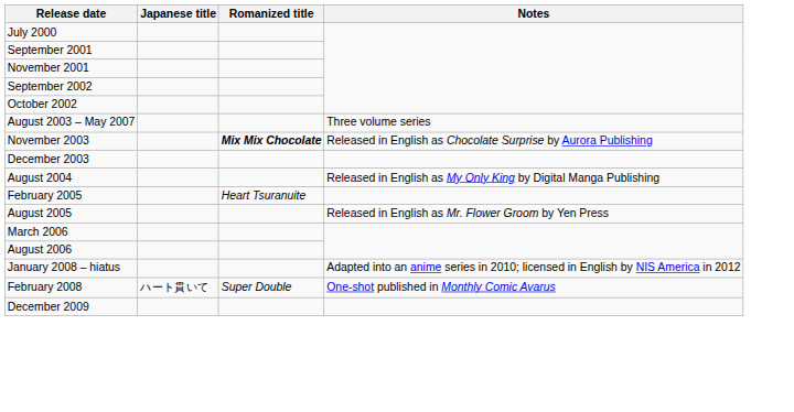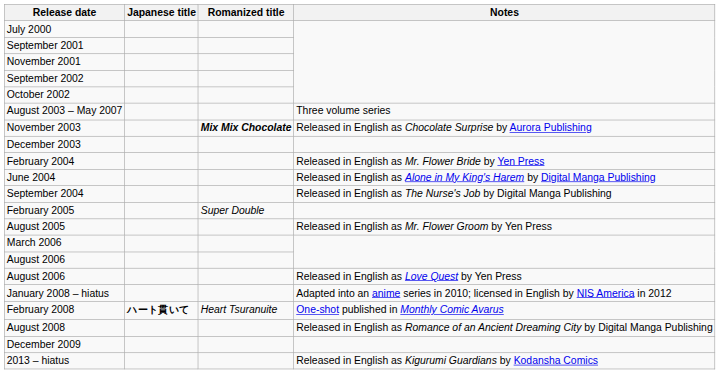 <table class="wikitable sortable">
 <tr>
 <th>Release date</th>
 <th>Japanese title</th>
 <th>Romanized title</th>
 <th>Notes</th>
 </tr>
 <tr>
 <td>July 2000</td>
 <td></td>
 <td></td>
 </tr>
 <tr>
 <td>September 2001</td>
 <td></td>
 <td></td>
 </tr>
 <tr>
 <td>November 2001</td>
 <td></td>
 <td></td>
 </tr>
 <tr>
 <td>September 2002</td>
 <td></td>
 <td></td>
 </tr>
 <tr>
 <td>October 2002</td>
 <td></td>
 <td></td>
 </tr>
 <tr>
 <td>August 2003 – May 2007</td>
 <td></td>
 <td></td>
 <td>Three volume series</td>
 </tr>
 <tr>
 <td>November 2003</td>
 <td></td>
 <td><strong><em>Mix Mix Chocolate</em></strong></td>
 <td>Released in English as <em>Chocolate Surprise</em> by <a href='#'>Aurora Publishing</a></td>
 </tr>
 <tr>
 <td>December 2003</td>
 <td></td>
 <td></td>
 </tr>
 <tr>
-<td>August 2004</td>
+<td>February 2004</td>
+<td></td>
+<td></td>
+<td>Released in English as <em>Mr. Flower Bride</em> by <a href='#'>Yen Press</a></td>
+</tr>
+<tr>
+<td>June 2004</td>
 <td></td>
 <td><a href='#'></a></td>
-<td>Released in English as <em><a href='#'>My Only King</a></em> by Digital Manga Publishing</td>
+<td>Released in English as <em><a href='#'>Alone in My King's Harem</a></em> by <a href='#'>Digital Manga Publishing</a></td>
+</tr>
+<tr>
+<td>September 2004</td>
+<td></td>
+<td></td>
+<td>Released in English as <em>The Nurse's Job</em> by Digital Manga Publishing</td>
 </tr>
 <tr>
 <td>February 2005</td>
 <td></td>
-<td><em>Heart Tsuranuite</em></td>
+<td><em>Super Double</em></td>
 </tr>
 <tr>
 <td>August 2005</td>
 <td></td>
 <td></td>
 <td>Released in English as <em>Mr. Flower Groom</em> by Yen Press</td>
 </tr>
 <tr>
 <td>March 2006</td>
 <td></td>
 <td></td>
 </tr>
 <tr>
 <td>August 2006</td>
 <td></td>
 <td></td>
 </tr>
 <tr>
+<td>August 2006</td>
+<td></td>
+<td><a href='#'></a></td>
+<td>Released in English as <em><a href='#'>Love Quest</a></em> by Yen Press</td>
+</tr>
+<tr>
 <td>January 2008 – hiatus</td>
 <td></td>
 <td></td>
 <td>Adapted into an <a href='#'>anime</a> series in 2010; licensed in English by <a href='#'>NIS America</a> in 2012</td>
 </tr>
 <tr>
 <td>February 2008</td>
-<td>ハート貫いて</td>
-<td><em>Super Double</em></td>
+<td><strong>ハート貫いて</strong></td>
+<td><em>Heart Tsuranuite</em></td>
 <td><a href='#'>One-shot</a> published in <em><a href='#'>Monthly Comic Avarus</a></em></td>
+</tr>
+<tr>
+<td>August 2008</td>
+<td></td>
+<td></td>
+<td>Released in English as <em>Romance of an Ancient Dreaming City</em> by Digital Manga Publishing</td>
 </tr>
 <tr>
 <td>December 2009</td>
 <td></td>
 <td></td>
 </tr>
+<tr>
+<td>2013 – hiatus</td>
+<td></td>
+<td></td>
+<td>Released in English as <em>Kigurumi Guardians</em> by <a href='#'>Kodansha Comics</a></td>
+</tr>
 </table>
